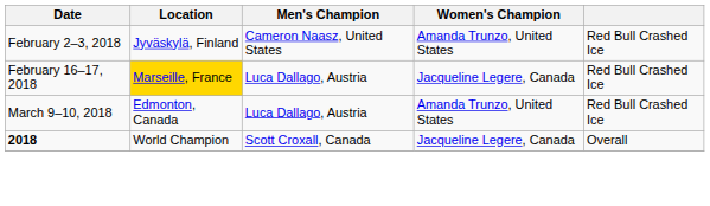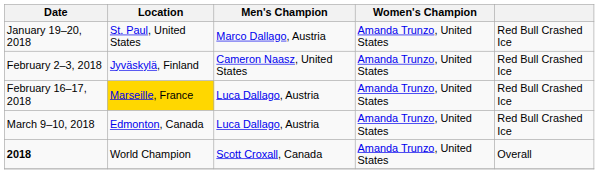 <table class="wikitable">
 <tr>
 <th>Date</th>
 <th>Location</th>
 <th>Men's Champion</th>
 <th>Women's Champion</th>
 <th></th>
+</tr>
+<tr>
+<td>January 19–20, 2018</td>
+<td><a href='#'>St. Paul</a>, United States</td>
+<td><a href='#'>Marco Dallago</a>, Austria</td>
+<td><a href='#'>Amanda Trunzo</a>, United States</td>
+<td>Red Bull Crashed Ice</td>
 </tr>
 <tr>
 <td>February 2–3, 2018</td>
 <td><a href='#'>Jyväskylä</a>, Finland</td>
 <td><a href='#'>Cameron Naasz</a>, United States</td>
 <td><a href='#'>Amanda Trunzo</a>, United States</td>
 <td>Red Bull Crashed Ice</td>
 </tr>
 <tr>
 <td>February 16–17, 2018</td>
 <td style="background: gold;"><a href='#'>Marseille</a>, France</td>
 <td><a href='#'>Luca Dallago</a>, Austria</td>
-<td><a href='#'>Jacqueline Legere</a>, Canada</td>
+<td><a href='#'>Amanda Trunzo</a>, United States</td>
 <td>Red Bull Crashed Ice</td>
 </tr>
 <tr>
 <td>March 9–10, 2018</td>
 <td><a href='#'>Edmonton</a>, Canada</td>
 <td><a href='#'>Luca Dallago</a>, Austria</td>
 <td><a href='#'>Amanda Trunzo</a>, United States</td>
 <td>Red Bull Crashed Ice</td>
 </tr>
 <tr>
 <td><strong>2018</strong></td>
 <td>World Champion</td>
 <td><a href='#'>Scott Croxall</a>, Canada</td>
-<td><a href='#'>Jacqueline Legere</a>, Canada</td>
+<td><a href='#'>Amanda Trunzo</a>, United States</td>
 <td>Overall</td>
 </tr>
 <tr>
 </tr>
 </table>
